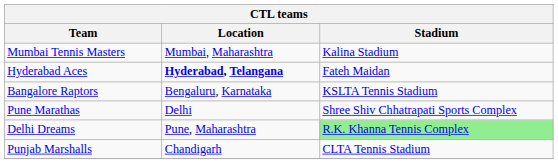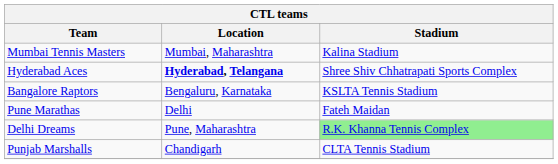 <table class="wikitable sortable"  text-align:"left">
 <tr>
 <th colspan="7">CTL teams</th>
 </tr>
 <tr>
 <th width=200>Team</th>
 <th width=200>Location</th>
 <th width=300>Stadium</th>
 </tr>
 <tr>
 <td><a href='#'>Mumbai Tennis Masters</a></td>
 <td><a href='#'>Mumbai</a>, <a href='#'>Maharashtra</a></td>
 <td><a href='#'>Kalina Stadium</a></td>
 </tr>
 <tr>
 <td><a href='#'>Hyderabad Aces</a></td>
 <td><strong><a href='#'>Hyderabad</a>, <a href='#'>Telangana</a></strong></td>
-<td><a href='#'>Fateh Maidan</a></td>
+<td><a href='#'>Shree Shiv Chhatrapati Sports Complex</a></td>
 </tr>
 <tr>
 <td><a href='#'>Bangalore Raptors</a></td>
 <td><a href='#'>Bengaluru</a>, <a href='#'>Karnataka</a></td>
 <td><a href='#'>KSLTA Tennis Stadium</a></td>
 </tr>
 <tr>
 <td><a href='#'>Pune Marathas</a></td>
 <td><a href='#'>Delhi</a></td>
-<td><a href='#'>Shree Shiv Chhatrapati Sports Complex</a></td>
+<td><a href='#'>Fateh Maidan</a></td>
 </tr>
 <tr>
 <td><a href='#'>Delhi Dreams</a></td>
 <td><a href='#'>Pune</a>, <a href='#'>Maharashtra</a></td>
 <td style="background: lightgreen;"><a href='#'>R.K. Khanna Tennis Complex</a></td>
 </tr>
 <tr>
 <td><a href='#'>Punjab Marshalls</a></td>
 <td><a href='#'>Chandigarh</a></td>
 <td><a href='#'>CLTA Tennis Stadium</a></td>
 </tr>
 <tr>
 </tr>
 </table>
